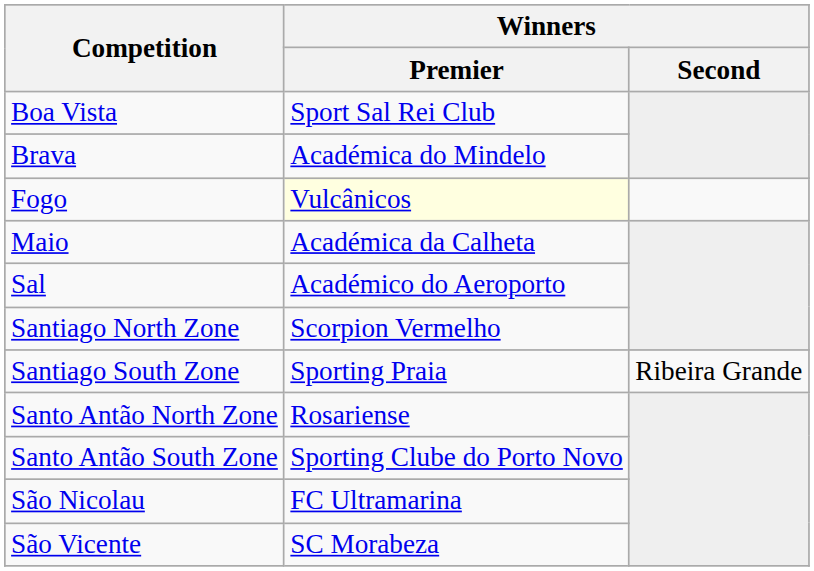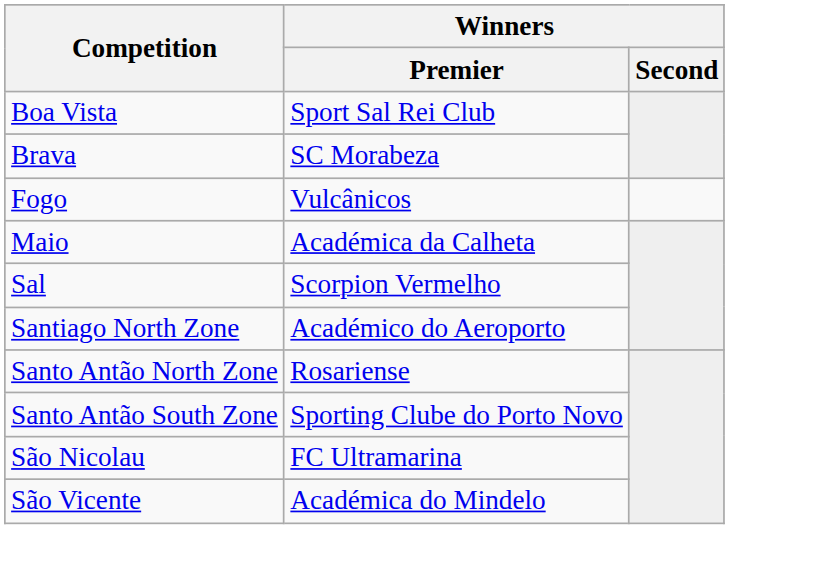 <table class="wikitable">
 <tr>
 <th rowspan="2">Competition</th>
 <th colspan="2">Winners</th>
 </tr>
 <tr>
 <th>Premier</th>
 <th>Second</th>
 </tr>
 <tr>
 <td><a href='#'>Boa Vista</a></td>
 <td><a href='#'>Sport Sal Rei Club</a></td>
 <td rowspan="2" bgcolor=#EFEFEF></td>
 </tr>
 <tr>
 <td><a href='#'>Brava</a></td>
-<td><a href='#'>Académica do Mindelo</a></td>
+<td><a href='#'>SC Morabeza</a></td>
 </tr>
 <tr>
 <td><a href='#'>Fogo</a></td>
-<td style="background: lightyellow;"><a href='#'>Vulcânicos</a></td>
+<td><a href='#'>Vulcânicos</a></td>
 <td></td>
 </tr>
 <tr>
 <td><a href='#'>Maio</a></td>
 <td><a href='#'>Académica da Calheta</a></td>
 <td rowspan=3 bgcolor=#EFEFEF></td>
 </tr>
 <tr>
 <td><a href='#'>Sal</a></td>
-<td><a href='#'>Académico do Aeroporto</a></td>
+<td><a href='#'>Scorpion Vermelho</a></td>
 </tr>
 <tr>
 <td><a href='#'>Santiago North Zone</a></td>
-<td><a href='#'>Scorpion Vermelho</a></td>
-</tr>
-<tr>
-<td><a href='#'>Santiago South Zone</a></td>
-<td><a href='#'>Sporting Praia</a></td>
-<td>Ribeira Grande</td>
+<td><a href='#'>Académico do Aeroporto</a></td>
 </tr>
 <tr>
 <td><a href='#'>Santo Antão North Zone</a></td>
 <td><a href='#'>Rosariense</a></td>
 <td rowspan="4" bgcolor=#EFEFEF></td>
 </tr>
 <tr>
 <td><a href='#'>Santo Antão South Zone</a></td>
 <td><a href='#'>Sporting Clube do Porto Novo</a></td>
 </tr>
 <tr>
 <td><a href='#'>São Nicolau</a></td>
 <td><a href='#'>FC Ultramarina</a></td>
 </tr>
 <tr>
 <td><a href='#'>São Vicente</a></td>
-<td><a href='#'>SC Morabeza</a></td>
+<td><a href='#'>Académica do Mindelo</a></td>
 </tr>
 </table>
